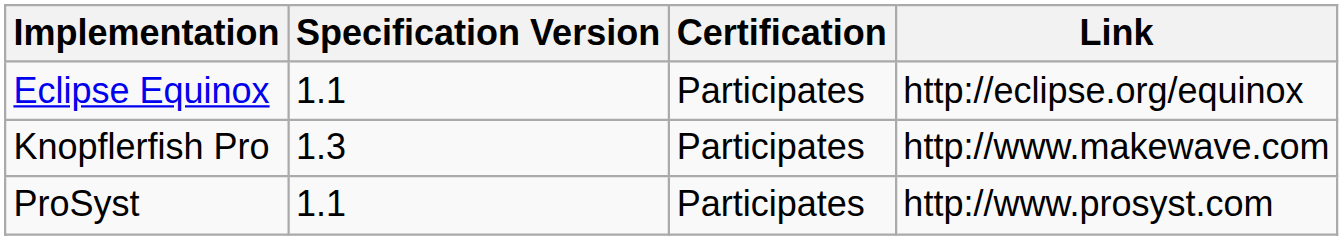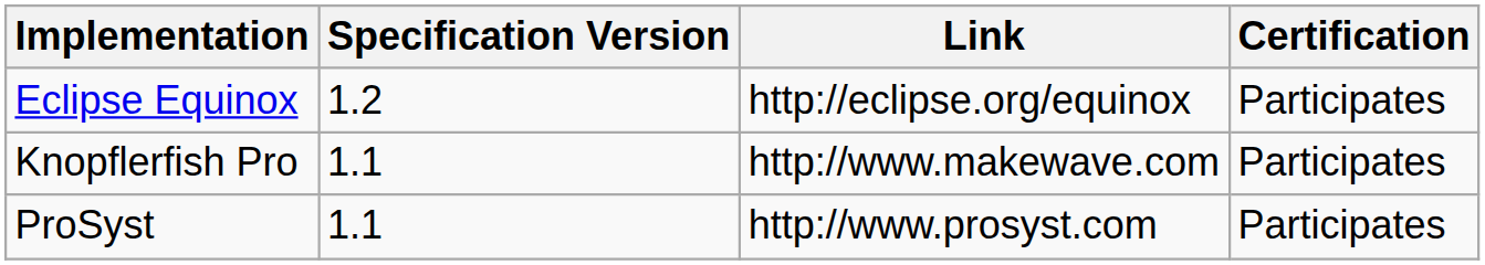 <table class="wikitable sortable">
 <tr>
 <th>Implementation</th>
 <th>Specification Version</th>
+<th>Link</th>
 <th>Certification</th>
-<th>Link</th>
 </tr>
 <tr>
 <td><a href='#'>Eclipse Equinox</a></td>
-<td>1.1</td>
+<td>1.2</td>
+<td>http://eclipse.org/equinox</td>
 <td>Participates</td>
-<td>http://eclipse.org/equinox</td>
 </tr>
 <tr>
 <td>Knopflerfish Pro</td>
-<td>1.3</td>
+<td>1.1</td>
+<td>http://www.makewave.com</td>
 <td>Participates</td>
-<td>http://www.makewave.com</td>
 </tr>
 <tr>
 <td>ProSyst</td>
 <td>1.1</td>
+<td>http://www.prosyst.com</td>
 <td>Participates</td>
-<td>http://www.prosyst.com</td>
 </tr>
 </table>
